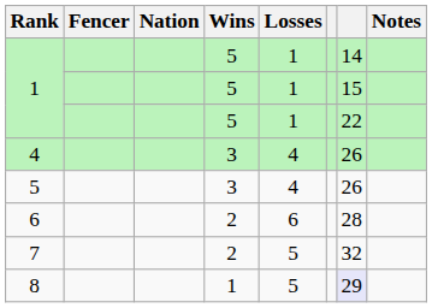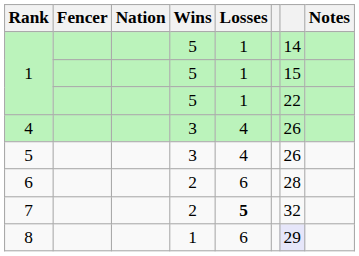 <table class="wikitable sortable" style="text-align: center;">
 <tr>
 <th>Rank</th>
 <th>Fencer</th>
 <th>Nation</th>
 <th>Wins</th>
 <th>Losses</th>
 <th></th>
 <th></th>
 <th>Notes</th>
 </tr>
 <tr style="background:#bbf3bb;">
 <td rowspan=3>1</td>
 <td align=left></td>
 <td align=left></td>
 <td>5</td>
 <td>1</td>
 <td></td>
 <td>14</td>
 <td></td>
 </tr>
 <tr style="background:#bbf3bb;">
 <td align=left></td>
 <td align=left></td>
 <td>5</td>
 <td>1</td>
 <td></td>
 <td>15</td>
 <td></td>
 </tr>
 <tr style="background:#bbf3bb;">
 <td align=left></td>
 <td align=left></td>
 <td>5</td>
 <td>1</td>
 <td></td>
 <td>22</td>
 <td></td>
 </tr>
 <tr style="background:#bbf3bb;">
 <td>4</td>
 <td align=left></td>
 <td align=left></td>
 <td>3</td>
 <td>4</td>
 <td></td>
 <td>26</td>
 <td></td>
 </tr>
 <tr>
 <td>5</td>
 <td align=left></td>
 <td align=left></td>
 <td>3</td>
 <td>4</td>
 <td></td>
 <td>26</td>
 <td></td>
 </tr>
 <tr>
 <td>6</td>
 <td align=left></td>
 <td align=left></td>
 <td>2</td>
 <td>6</td>
 <td></td>
 <td>28</td>
 <td></td>
 </tr>
 <tr>
 <td>7</td>
 <td align=left></td>
 <td align=left></td>
 <td>2</td>
-<td>5</td>
+<td><strong>5</strong></td>
 <td></td>
 <td>32</td>
 <td></td>
 </tr>
 <tr>
 <td>8</td>
 <td align=left></td>
 <td align=left></td>
 <td>1</td>
-<td>5</td>
+<td>6</td>
 <td></td>
 <td style="background: lavender;">29</td>
 <td></td>
 </tr>
 </table>
